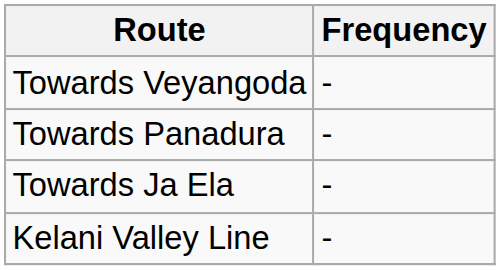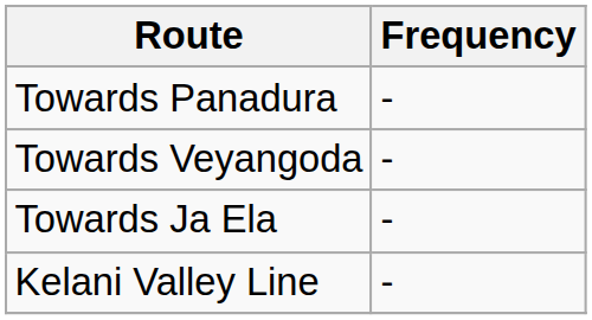 <table class="wikitable">
 <tr>
 <th>Route</th>
 <th>Frequency</th>
 </tr>
 <tr>
-<td>Towards Veyangoda</td>
+<td>Towards Panadura</td>
 <td>-</td>
 </tr>
 <tr>
-<td>Towards Panadura</td>
+<td>Towards Veyangoda</td>
 <td>-</td>
 </tr>
 <tr>
 <td>Towards Ja Ela</td>
 <td>-</td>
 </tr>
 <tr>
 <td>Kelani Valley Line</td>
 <td>-</td>
 </tr>
 <tr>
 </tr>
 </table>
